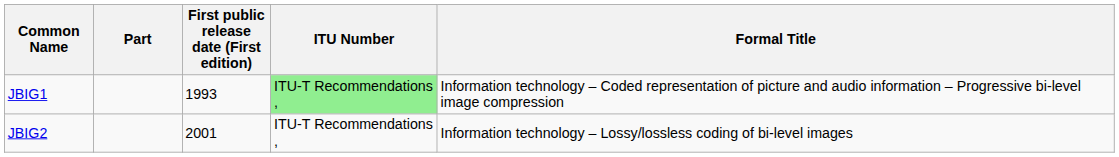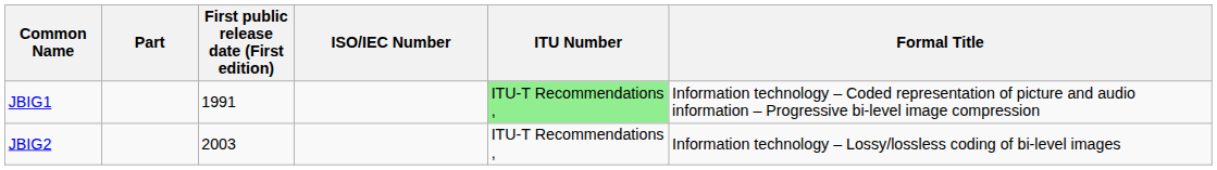 <table class="wikitable">
 <tr>
 <th width="8%">Common Name</th>
 <th width="8%">Part</th>
 <th width="8%">First public release date (First edition)</th>
+<th width="16%">ISO/IEC Number</th>
 <th width="15%">ITU Number</th>
 <th>Formal Title</th>
 </tr>
 <tr>
 <td><a href='#'>JBIG1</a></td>
 <td></td>
-<td>1993</td>
+<td>1991</td>
+<td></td>
 <td style="background: lightgreen;">ITU-T Recommendations , </td>
 <td>Information technology – Coded representation of picture and audio information – Progressive bi-level image compression</td>
 </tr>
 <tr>
 <td><a href='#'>JBIG2</a></td>
 <td></td>
-<td>2001</td>
+<td>2003</td>
+<td></td>
 <td>ITU-T Recommendations , </td>
 <td>Information technology – Lossy/lossless coding of bi-level images</td>
 </tr>
 </table>
